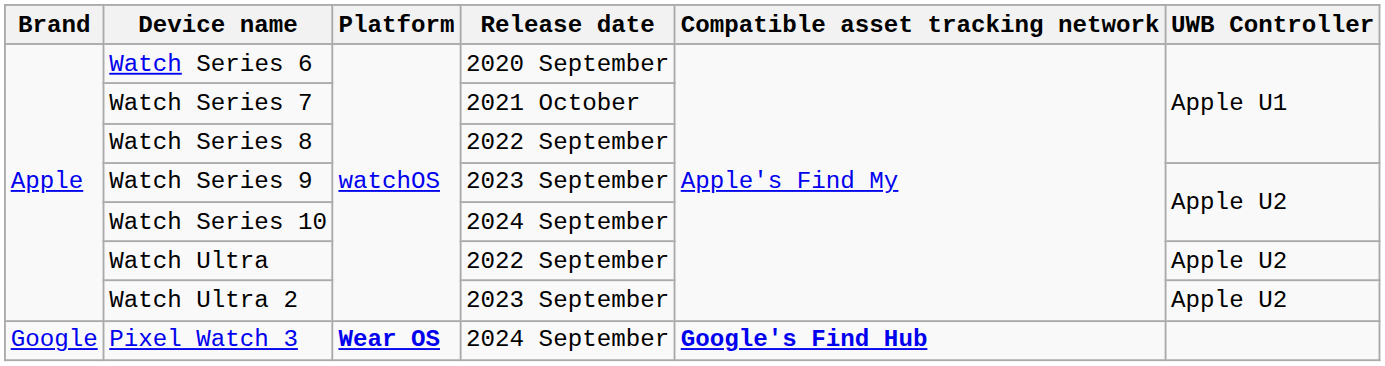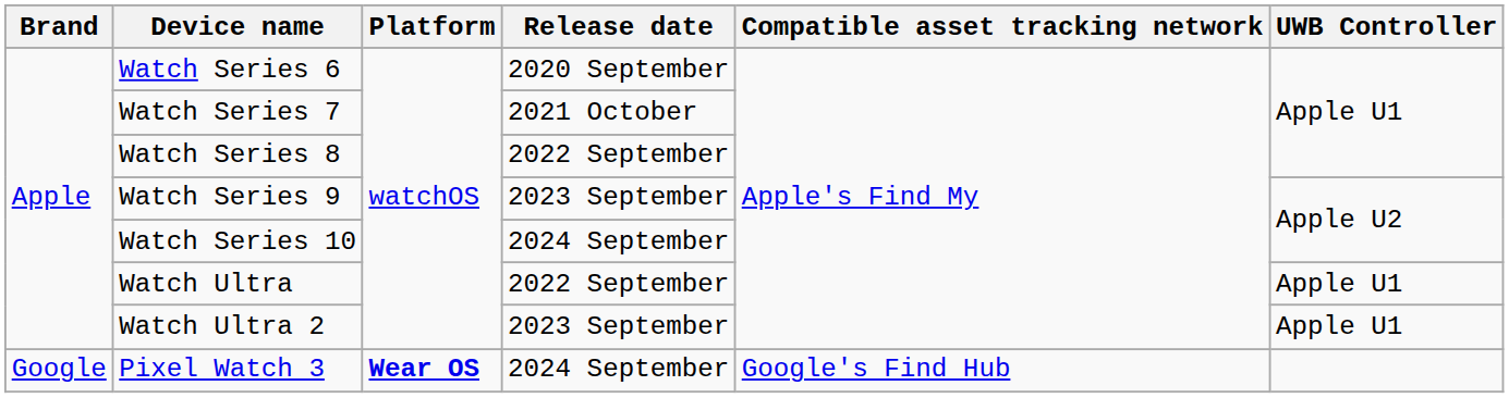 <table class="wikitable sortable">
 <tr>
 <th>Brand</th>
 <th>Device name</th>
 <th>Platform</th>
 <th>Release date</th>
 <th>Compatible asset tracking network</th>
 <th>UWB Controller</th>
 </tr>
 <tr>
 <td rowspan="7"><a href='#'>Apple</a></td>
 <td><a href='#'>Watch</a> Series 6</td>
 <td rowspan="7"><a href='#'>watchOS</a></td>
 <td>2020 September</td>
 <td rowspan="7"><a href='#'>Apple's Find My</a></td>
 <td rowspan="3">Apple U1</td>
 </tr>
 <tr>
 <td>Watch Series 7</td>
 <td>2021 October</td>
 </tr>
 <tr>
 <td>Watch Series 8</td>
 <td>2022 September</td>
 </tr>
 <tr>
 <td>Watch Series 9</td>
 <td>2023 September</td>
 <td rowspan="2">Apple U2</td>
 </tr>
 <tr>
 <td>Watch Series 10</td>
 <td>2024 September</td>
 </tr>
 <tr>
 <td>Watch Ultra</td>
 <td>2022 September</td>
-<td>Apple U2</td>
+<td>Apple U1</td>
 </tr>
 <tr>
 <td>Watch Ultra 2</td>
 <td>2023 September</td>
-<td>Apple U2</td>
+<td>Apple U1</td>
 </tr>
 <tr>
 <td><a href='#'>Google</a></td>
 <td><a href='#'>Pixel Watch 3</a></td>
 <td><strong><a href='#'>Wear OS</a></strong></td>
 <td>2024 September</td>
-<td><strong><a href='#'>Google's Find Hub</a></strong></td>
+<td><a href='#'>Google's Find Hub</a></td>
 <td></td>
 </tr>
 </table>
